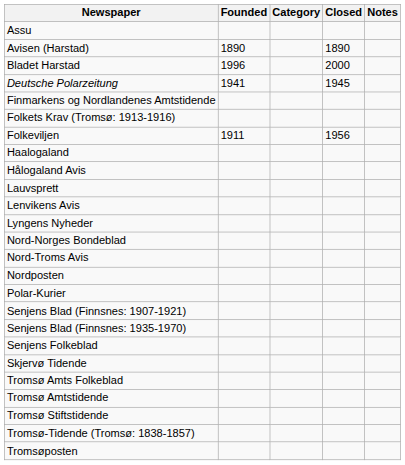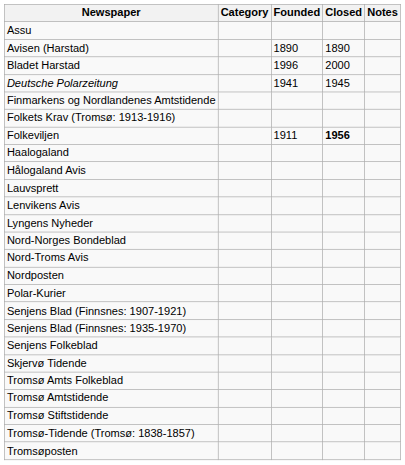 <table class="wikitable sortable">
 <tr>
 <th>Newspaper</th>
+<th>Category</th>
 <th>Founded</th>
-<th>Category</th>
 <th>Closed</th>
 <th class="unsortable">Notes</th>
 </tr>
 <tr>
 <td>Assu</td>
 <td></td>
 <td></td>
 <td></td>
 <td></td>
 </tr>
 <tr>
 <td>Avisen (Harstad)</td>
+<td></td>
 <td>1890</td>
-<td></td>
 <td>1890</td>
 <td></td>
 </tr>
 <tr>
 <td>Bladet Harstad</td>
+<td></td>
 <td>1996</td>
-<td></td>
 <td>2000</td>
 <td></td>
 </tr>
 <tr>
 <td><em>Deutsche Polarzeitung</em></td>
+<td></td>
 <td>1941</td>
-<td></td>
 <td>1945</td>
 <td></td>
 </tr>
 <tr>
 <td>Finmarkens og Nordlandenes Amtstidende</td>
 <td></td>
 <td></td>
 <td></td>
 <td></td>
 </tr>
 <tr>
 <td>Folkets Krav (Tromsø: 1913-1916)</td>
 <td></td>
 <td></td>
 <td></td>
 <td></td>
 </tr>
 <tr>
 <td>Folkeviljen</td>
+<td></td>
 <td>1911</td>
-<td></td>
-<td>1956</td>
+<td><strong>1956</strong></td>
 <td></td>
 </tr>
 <tr>
 <td>Haalogaland</td>
 <td></td>
 <td></td>
 <td></td>
 <td></td>
 </tr>
 <tr>
 <td>Hålogaland Avis</td>
 <td></td>
 <td></td>
 <td></td>
 <td></td>
 </tr>
 <tr>
 <td>Lauvsprett</td>
 <td></td>
 <td></td>
 <td></td>
 <td></td>
 </tr>
 <tr>
 <td>Lenvikens Avis</td>
 <td></td>
 <td></td>
 <td></td>
 <td></td>
 </tr>
 <tr>
 <td>Lyngens Nyheder</td>
 <td></td>
 <td></td>
 <td></td>
 <td></td>
 </tr>
 <tr>
 <td>Nord-Norges Bondeblad</td>
 <td></td>
 <td></td>
 <td></td>
 <td></td>
 </tr>
 <tr>
 <td>Nord-Troms Avis</td>
 <td></td>
 <td></td>
 <td></td>
 <td></td>
 </tr>
 <tr>
 <td>Nordposten</td>
 <td></td>
 <td></td>
 <td></td>
 <td></td>
 </tr>
 <tr>
 <td>Polar-Kurier</td>
 <td></td>
 <td></td>
 <td></td>
 <td></td>
 </tr>
 <tr>
 <td>Senjens Blad (Finnsnes: 1907-1921)</td>
 <td></td>
 <td></td>
 <td></td>
 <td></td>
 </tr>
 <tr>
 <td>Senjens Blad (Finnsnes: 1935-1970)</td>
 <td></td>
 <td></td>
 <td></td>
 <td></td>
 </tr>
 <tr>
 <td>Senjens Folkeblad</td>
 <td></td>
 <td></td>
 <td></td>
 <td></td>
 </tr>
 <tr>
 <td>Skjervø Tidende</td>
 <td></td>
 <td></td>
 <td></td>
 <td></td>
 </tr>
 <tr>
 <td>Tromsø Amts Folkeblad</td>
 <td></td>
 <td></td>
 <td></td>
 <td></td>
 </tr>
 <tr>
 <td>Tromsø Amtstidende</td>
 <td></td>
 <td></td>
 <td></td>
 <td></td>
 </tr>
 <tr>
 <td>Tromsø Stiftstidende</td>
 <td></td>
 <td></td>
 <td></td>
 <td></td>
 </tr>
 <tr>
 <td>Tromsø-Tidende (Tromsø: 1838-1857)</td>
 <td></td>
 <td></td>
 <td></td>
 <td></td>
 </tr>
 <tr>
 <td>Tromsøposten</td>
 <td></td>
 <td></td>
 <td></td>
 <td></td>
 </tr>
 </table>
